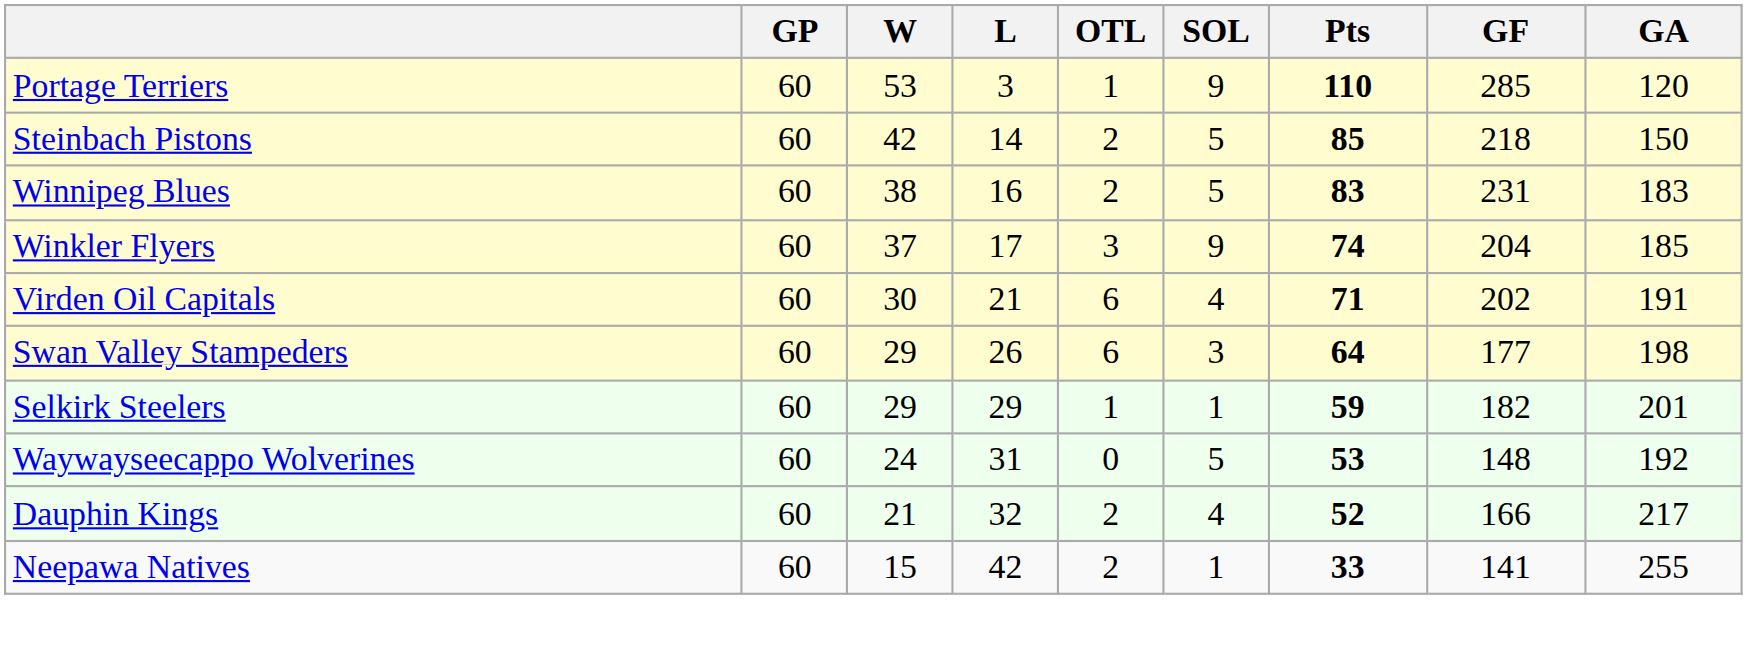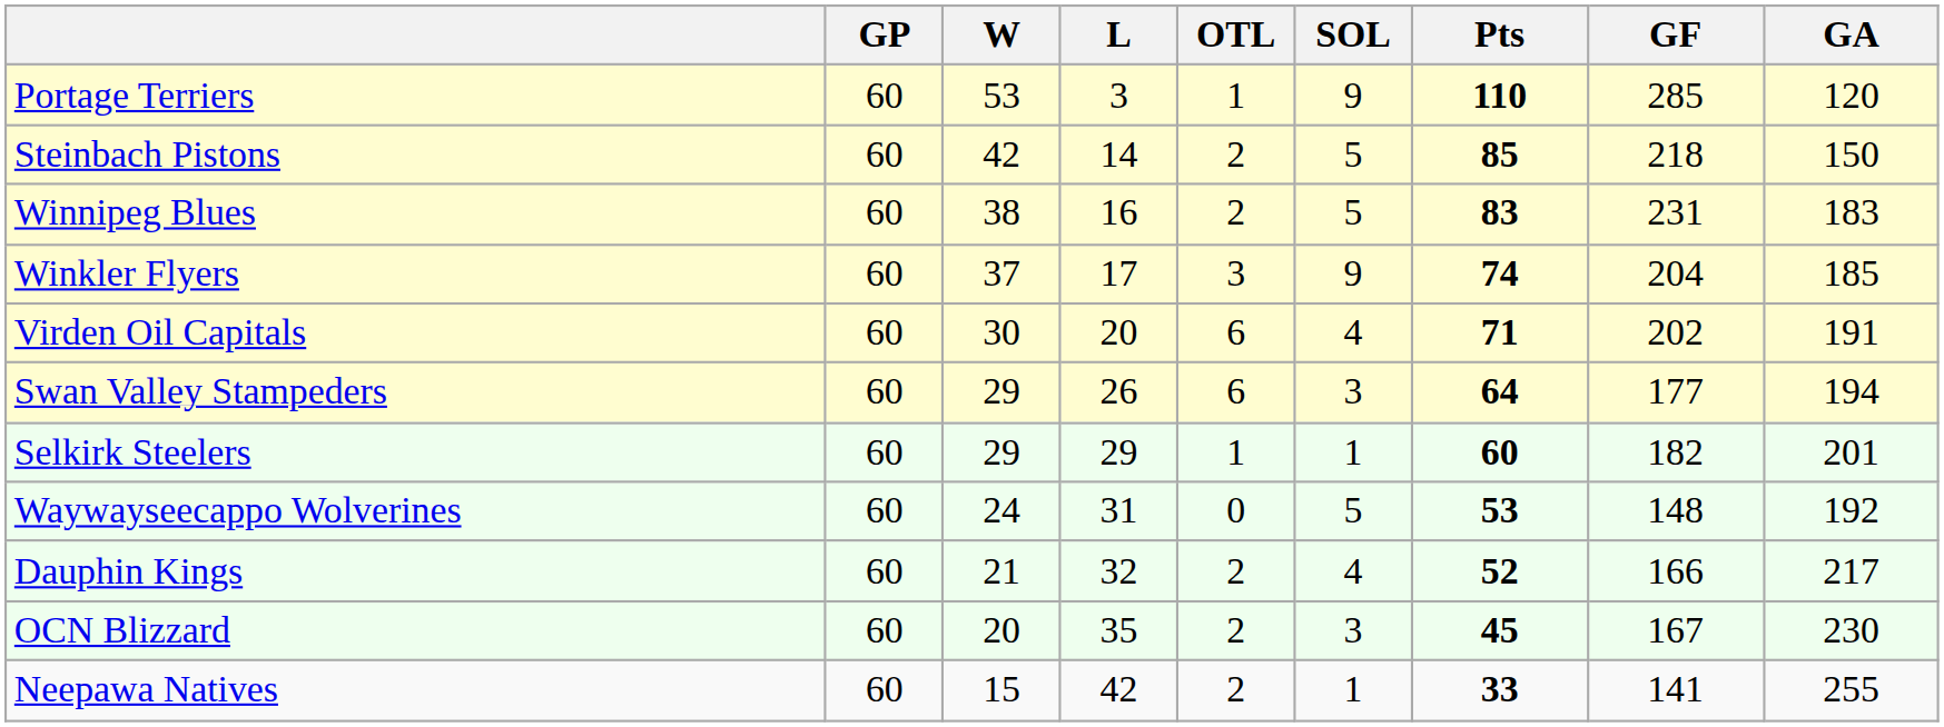 <table class="wikitable">
 <tr>
 <th bgcolor="#DDDDFF" width="35%"></th>
 <th bgcolor="#DDDDFF" width="5%">GP</th>
 <th bgcolor="#DDDDFF" width="5%">W</th>
 <th bgcolor="#DDDDFF" width="5%">L</th>
 <th bgcolor="#DDDDFF" width="5%">OTL</th>
 <th bgcolor="#DDDDFF" width="5%">SOL</th>
 <th bgcolor="#DDDDFF" width="7.5%">Pts</th>
 <th bgcolor="#DDDDFF" width="7.5%">GF</th>
 <th bgcolor="#DDDDFF" width="7.5%">GA</th>
 </tr>
 <tr align=center bgcolor=#FFFDD0>
 <td align=left><a href='#'>Portage Terriers</a></td>
 <td>60</td>
 <td>53</td>
 <td>3</td>
 <td>1</td>
 <td>9</td>
 <td><strong>110</strong></td>
 <td>285</td>
 <td>120</td>
 </tr>
 <tr align=center bgcolor=#FFFDD0>
 <td align=left><a href='#'>Steinbach Pistons</a></td>
 <td>60</td>
 <td>42</td>
 <td>14</td>
 <td>2</td>
 <td>5</td>
 <td><strong>85</strong></td>
 <td>218</td>
 <td>150</td>
 </tr>
 <tr align=center bgcolor=#FFFDD0>
 <td align=left><a href='#'>Winnipeg Blues</a></td>
 <td>60</td>
 <td>38</td>
 <td>16</td>
 <td>2</td>
 <td>5</td>
 <td><strong>83</strong></td>
 <td>231</td>
 <td>183</td>
 </tr>
 <tr align=center bgcolor=#FFFDD0>
 <td align=left><a href='#'>Winkler Flyers</a></td>
 <td>60</td>
 <td>37</td>
 <td>17</td>
 <td>3</td>
 <td>9</td>
 <td><strong>74</strong></td>
 <td>204</td>
 <td>185</td>
 </tr>
 <tr align=center bgcolor=#FFFDD0>
 <td align=left><a href='#'>Virden Oil Capitals</a></td>
 <td>60</td>
 <td>30</td>
-<td>21</td>
+<td>20</td>
 <td>6</td>
 <td>4</td>
 <td><strong>71</strong></td>
 <td>202</td>
 <td>191</td>
 </tr>
 <tr align=center bgcolor=#FFFDD0>
 <td align=left><a href='#'>Swan Valley Stampeders</a></td>
 <td>60</td>
 <td>29</td>
 <td>26</td>
 <td>6</td>
 <td>3</td>
 <td><strong>64</strong></td>
 <td>177</td>
-<td>198</td>
+<td>194</td>
 </tr>
 <tr align=center bgcolor=#eeffee>
 <td align=left><a href='#'>Selkirk Steelers</a></td>
 <td>60</td>
 <td>29</td>
 <td>29</td>
 <td>1</td>
 <td>1</td>
-<td><strong>59</strong></td>
+<td><strong>60</strong></td>
 <td>182</td>
 <td>201</td>
 </tr>
 <tr align=center bgcolor=eeffee>
 <td align=left><a href='#'>Waywayseecappo Wolverines</a></td>
 <td>60</td>
 <td>24</td>
 <td>31</td>
 <td>0</td>
 <td>5</td>
 <td><strong>53</strong></td>
 <td>148</td>
 <td>192</td>
 </tr>
 <tr align=center bgcolor=eeffee>
 <td align=left><a href='#'>Dauphin Kings</a></td>
 <td>60</td>
 <td>21</td>
 <td>32</td>
 <td>2</td>
 <td>4</td>
 <td><strong>52</strong></td>
 <td>166</td>
 <td>217</td>
 </tr>
+<tr align=center bgcolor=eeffee>
+<td align=left><a href='#'>OCN Blizzard</a></td>
+<td>60</td>
+<td>20</td>
+<td>35</td>
+<td>2</td>
+<td>3</td>
+<td><strong>45</strong></td>
+<td>167</td>
+<td>230</td>
+</tr>
 <tr align=center>
 <td align=left><a href='#'>Neepawa Natives</a></td>
 <td>60</td>
 <td>15</td>
 <td>42</td>
 <td>2</td>
 <td>1</td>
 <td><strong>33</strong></td>
 <td>141</td>
 <td>255</td>
 </tr>
 </table>
